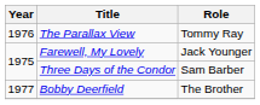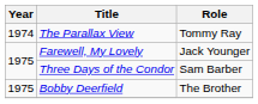 <table class="wikitable">
 <tr>
 <th>Year</th>
 <th>Title</th>
 <th>Role</th>
 </tr>
 <tr>
-<td>1976</td>
+<td>1974</td>
 <td><em><a href='#'>The Parallax View</a></em></td>
 <td>Tommy Ray</td>
 </tr>
 <tr>
 <td rowspan="2">1975</td>
 <td><em><a href='#'>Farewell, My Lovely</a></em></td>
 <td>Jack Younger</td>
 </tr>
 <tr>
 <td><em><a href='#'>Three Days of the Condor</a></em></td>
 <td>Sam Barber</td>
 </tr>
 <tr>
-<td>1977</td>
+<td>1975</td>
 <td><em><a href='#'>Bobby Deerfield</a></em></td>
 <td>The Brother</td>
 </tr>
 <tr>
 </tr>
 </table>
